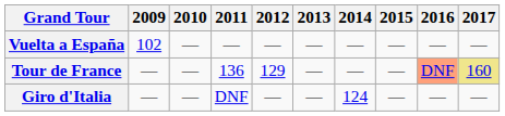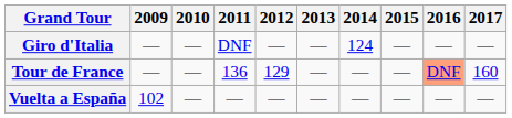 <table class="wikitable plainrowheaders">
 <tr>
 <th scope="col"><a href='#'>Grand Tour</a></th>
 <th scope="col">2009</th>
 <th scope="col">2010</th>
 <th scope="col">2011</th>
 <th scope="col">2012</th>
 <th scope="col">2013</th>
 <th scope="col">2014</th>
 <th scope="col">2015</th>
 <th scope="col">2016</th>
 <th scope="col">2017</th>
 </tr>
 <tr style="text-align:center;">
-<th scope="row"> <a href='#'>Vuelta a España</a></th>
-<td><a href='#'>102</a></td>
+<th scope="row"> <a href='#'>Giro d'Italia</a></th>
 <td>—</td>
 <td>—</td>
+<td><a href='#'>DNF</a></td>
 <td>—</td>
 <td>—</td>
-<td>—</td>
+<td><a href='#'>124</a></td>
 <td>—</td>
 <td>—</td>
 <td>—</td>
 </tr>
 <tr style="text-align:center;">
 <th scope="row"> <a href='#'>Tour de France</a></th>
 <td>—</td>
 <td>—</td>
 <td><a href='#'>136</a></td>
 <td><a href='#'>129</a></td>
 <td>—</td>
 <td>—</td>
 <td>—</td>
 <td style="background: lightsalmon;"><a href='#'>DNF</a></td>
-<td style="background: khaki;"><a href='#'>160</a></td>
+<td><a href='#'>160</a></td>
 </tr>
 <tr style="text-align:center;">
-<th scope="row"> <a href='#'>Giro d'Italia</a></th>
+<th scope="row"> <a href='#'>Vuelta a España</a></th>
+<td><a href='#'>102</a></td>
 <td>—</td>
 <td>—</td>
-<td><a href='#'>DNF</a></td>
 <td>—</td>
 <td>—</td>
-<td><a href='#'>124</a></td>
+<td>—</td>
 <td>—</td>
 <td>—</td>
 <td>—</td>
 </tr>
 </table>
